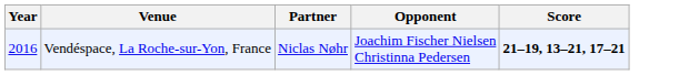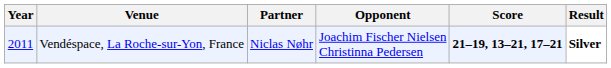 <table class="sortable wikitable" style="font-size: 90%;">
 <tr>
 <th>Year</th>
 <th>Venue</th>
 <th>Partner</th>
 <th>Opponent</th>
 <th>Score</th>
+<th>Result</th>
 </tr>
 <tr style="background:#ECF2FF">
-<td align="center"><a href='#'>2016</a></td>
+<td align="center"><a href='#'>2011</a></td>
 <td align="left">Vendéspace, <a href='#'>La Roche-sur-Yon</a>, France</td>
 <td align="left"> <a href='#'>Niclas Nøhr</a></td>
 <td align="left"> <a href='#'>Joachim Fischer Nielsen</a><br>  <a href='#'>Christinna Pedersen</a></td>
 <td align="left"><strong>21–19, 13–21, 17–21</strong></td>
+<td style="text-align:left; background:white"> <strong>Silver</strong></td>
 </tr>
 </table>
